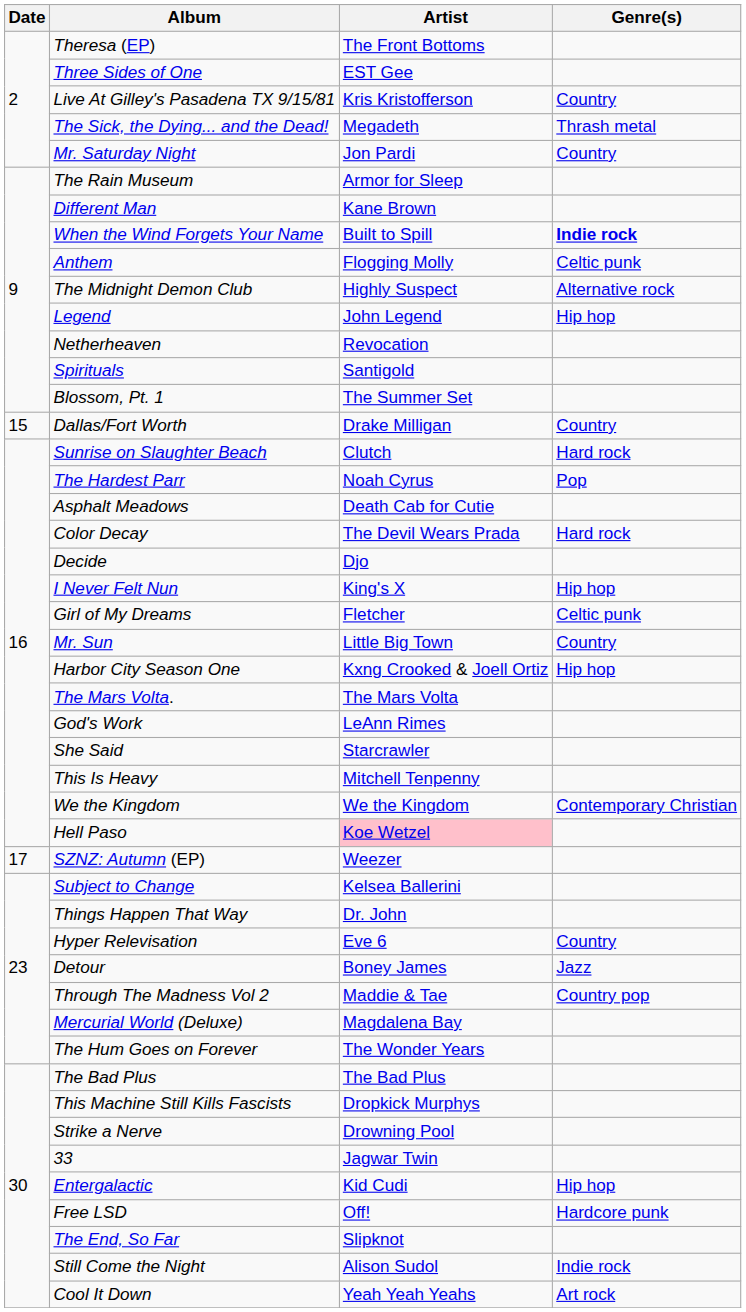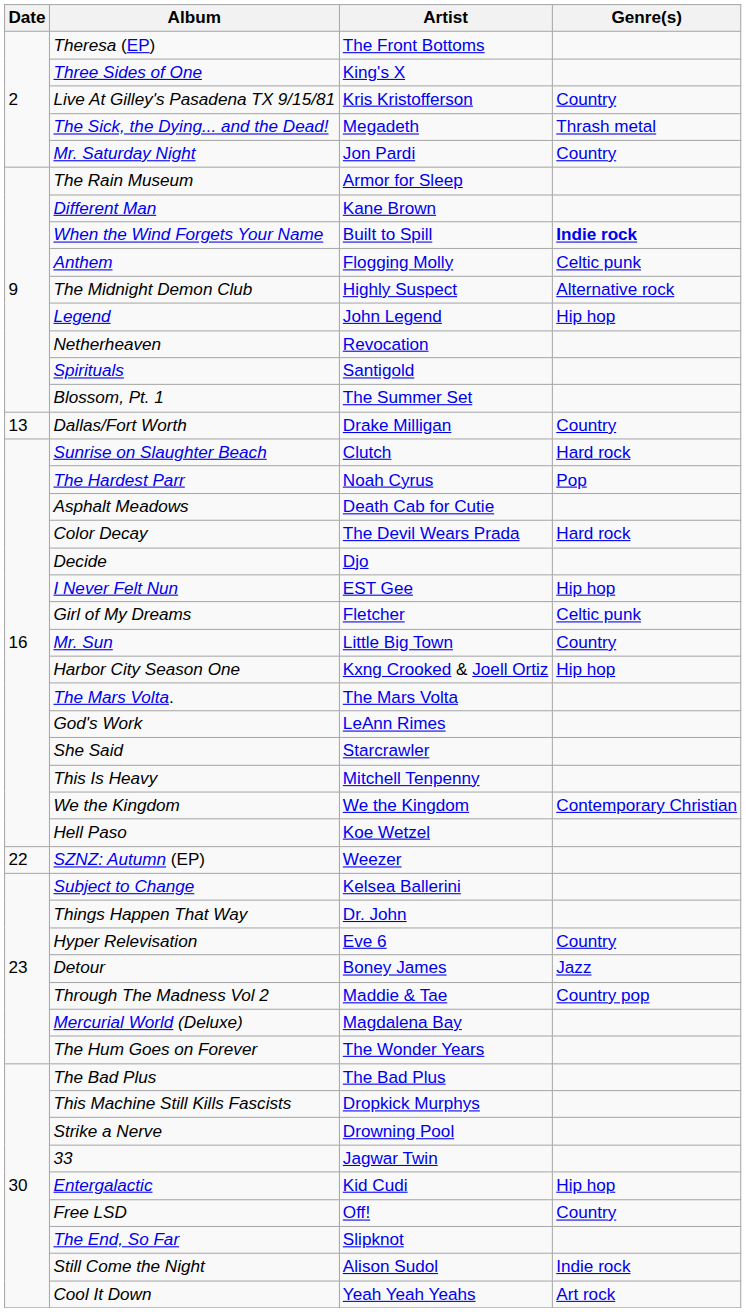 <table class="wikitable">
 <tr>
 <th>Date</th>
 <th>Album</th>
 <th>Artist</th>
 <th>Genre(s)</th>
 </tr>
 <tr>
 <td rowspan="5">2</td>
 <td><em>Theresa</em> (<a href='#'>EP</a>)</td>
 <td><a href='#'>The Front Bottoms</a></td>
 <td></td>
 </tr>
 <tr>
 <td><em><a href='#'>Three Sides of One</a></em></td>
-<td><a href='#'>EST Gee</a></td>
+<td><a href='#'>King's X</a></td>
 <td></td>
 </tr>
 <tr>
 <td><em>Live At Gilley's Pasadena TX 9/15/81</em></td>
 <td><a href='#'>Kris Kristofferson</a></td>
 <td><a href='#'>Country</a></td>
 </tr>
 <tr>
 <td><em><a href='#'>The Sick, the Dying... and the Dead!</a></em></td>
 <td><a href='#'>Megadeth</a></td>
 <td><a href='#'>Thrash metal</a></td>
 </tr>
 <tr>
 <td><em><a href='#'>Mr. Saturday Night</a></em></td>
 <td><a href='#'>Jon Pardi</a></td>
 <td><a href='#'>Country</a></td>
 </tr>
 <tr>
 <td rowspan="9">9</td>
 <td><em>The Rain Museum</em></td>
 <td><a href='#'>Armor for Sleep</a></td>
 <td></td>
 </tr>
 <tr>
 <td><em><a href='#'>Different Man</a></em></td>
 <td><a href='#'>Kane Brown</a></td>
 <td></td>
 </tr>
 <tr>
 <td><em><a href='#'>When the Wind Forgets Your Name</a></em></td>
 <td><a href='#'>Built to Spill</a></td>
 <td><strong><a href='#'>Indie rock</a></strong></td>
 </tr>
 <tr>
 <td><em><a href='#'>Anthem</a></em></td>
 <td><a href='#'>Flogging Molly</a></td>
 <td><a href='#'>Celtic punk</a></td>
 </tr>
 <tr>
 <td><em>The Midnight Demon Club</em></td>
 <td><a href='#'>Highly Suspect</a></td>
 <td><a href='#'>Alternative rock</a></td>
 </tr>
 <tr>
 <td><em><a href='#'>Legend</a></em></td>
 <td><a href='#'>John Legend</a></td>
 <td><a href='#'>Hip hop</a></td>
 </tr>
 <tr>
 <td><em>Netherheaven</em></td>
 <td><a href='#'>Revocation</a></td>
 <td></td>
 </tr>
 <tr>
 <td><em><a href='#'>Spirituals</a></em></td>
 <td><a href='#'>Santigold</a></td>
 <td></td>
 </tr>
 <tr>
 <td><em>Blossom, Pt. 1</em></td>
 <td><a href='#'>The Summer Set</a></td>
 <td></td>
 </tr>
 <tr>
-<td>15</td>
+<td>13</td>
 <td><em>Dallas/Fort Worth</em></td>
 <td><a href='#'>Drake Milligan</a></td>
 <td><a href='#'>Country</a></td>
 </tr>
 <tr>
 <td rowspan="15">16</td>
 <td><em><a href='#'>Sunrise on Slaughter Beach</a></em></td>
 <td><a href='#'>Clutch</a></td>
 <td><a href='#'>Hard rock</a></td>
 </tr>
 <tr>
 <td><em><a href='#'>The Hardest Parr</a></em></td>
 <td><a href='#'>Noah Cyrus</a></td>
 <td><a href='#'>Pop</a></td>
 </tr>
 <tr>
 <td><em>Asphalt Meadows</em></td>
 <td><a href='#'>Death Cab for Cutie</a></td>
 <td></td>
 </tr>
 <tr>
 <td><em>Color Decay</em></td>
 <td><a href='#'>The Devil Wears Prada</a></td>
 <td><a href='#'>Hard rock</a></td>
 </tr>
 <tr>
 <td><em>Decide</em></td>
 <td><a href='#'>Djo</a></td>
 <td></td>
 </tr>
 <tr>
 <td><em><a href='#'>I Never Felt Nun</a></em></td>
-<td><a href='#'>King's X</a></td>
+<td><a href='#'>EST Gee</a></td>
 <td><a href='#'>Hip hop</a></td>
 </tr>
 <tr>
 <td><em>Girl of My Dreams</em></td>
 <td><a href='#'>Fletcher</a></td>
 <td><a href='#'>Celtic punk</a></td>
 </tr>
 <tr>
 <td><em><a href='#'>Mr. Sun</a></em></td>
 <td><a href='#'>Little Big Town</a></td>
 <td><a href='#'>Country</a></td>
 </tr>
 <tr>
 <td><em>Harbor City Season One</em></td>
 <td><a href='#'>Kxng Crooked</a> & <a href='#'>Joell Ortiz</a></td>
 <td><a href='#'>Hip hop</a></td>
 </tr>
 <tr>
 <td><em><a href='#'>The Mars Volta</a></em>.</td>
 <td><a href='#'>The Mars Volta</a></td>
 <td></td>
 </tr>
 <tr>
 <td><em>God's Work</em></td>
 <td><a href='#'>LeAnn Rimes</a></td>
 <td></td>
 </tr>
 <tr>
 <td><em>She Said</em></td>
 <td><a href='#'>Starcrawler</a></td>
 <td></td>
 </tr>
 <tr>
 <td><em>This Is Heavy</em></td>
 <td><a href='#'>Mitchell Tenpenny</a></td>
 <td></td>
 </tr>
 <tr>
 <td><em>We the Kingdom</em></td>
 <td><a href='#'>We the Kingdom</a></td>
 <td><a href='#'>Contemporary Christian</a></td>
 </tr>
 <tr>
 <td><em>Hell Paso</em></td>
-<td style="background: pink;"><a href='#'>Koe Wetzel</a></td>
+<td><a href='#'>Koe Wetzel</a></td>
 <td></td>
 </tr>
 <tr>
-<td>17</td>
+<td>22</td>
 <td><em><a href='#'>SZNZ: Autumn</a></em> (EP)</td>
 <td><a href='#'>Weezer</a></td>
 <td></td>
 </tr>
 <tr>
 <td rowspan="7">23</td>
 <td><em><a href='#'>Subject to Change</a></em></td>
 <td><a href='#'>Kelsea Ballerini</a></td>
 <td></td>
 </tr>
 <tr>
 <td><em>Things Happen That Way</em></td>
 <td><a href='#'>Dr. John</a></td>
 <td></td>
 </tr>
 <tr>
 <td><em>Hyper Relevisation</em></td>
 <td><a href='#'>Eve 6</a></td>
 <td><a href='#'>Country</a></td>
 </tr>
 <tr>
 <td><em>Detour</em></td>
 <td><a href='#'>Boney James</a></td>
 <td><a href='#'>Jazz</a></td>
 </tr>
 <tr>
 <td><em>Through The Madness Vol 2</em></td>
 <td><a href='#'>Maddie & Tae</a></td>
 <td><a href='#'>Country pop</a></td>
 </tr>
 <tr>
 <td><em><a href='#'>Mercurial World</a> (Deluxe)</em></td>
 <td><a href='#'>Magdalena Bay</a></td>
 <td></td>
 </tr>
 <tr>
 <td><em>The Hum Goes on Forever</em></td>
 <td><a href='#'>The Wonder Years</a></td>
 <td></td>
 </tr>
 <tr>
 <td rowspan="9">30</td>
 <td><em>The Bad Plus</em></td>
 <td><a href='#'>The Bad Plus</a></td>
 <td></td>
 </tr>
 <tr>
 <td><em>This Machine Still Kills Fascists</em></td>
 <td><a href='#'>Dropkick Murphys</a></td>
 <td></td>
 </tr>
 <tr>
 <td><em>Strike a Nerve</em></td>
 <td><a href='#'>Drowning Pool</a></td>
 <td></td>
 </tr>
 <tr>
 <td><em>33</em></td>
 <td><a href='#'>Jagwar Twin</a></td>
 <td></td>
 </tr>
 <tr>
 <td><em><a href='#'>Entergalactic</a></em></td>
 <td><a href='#'>Kid Cudi</a></td>
 <td><a href='#'>Hip hop</a></td>
 </tr>
 <tr>
 <td><em>Free LSD</em></td>
 <td><a href='#'>Off!</a></td>
-<td><a href='#'>Hardcore punk</a></td>
+<td><a href='#'>Country</a></td>
 </tr>
 <tr>
 <td><em><a href='#'>The End, So Far</a></em></td>
 <td><a href='#'>Slipknot</a></td>
 <td></td>
 </tr>
 <tr>
 <td><em>Still Come the Night</em></td>
 <td><a href='#'>Alison Sudol</a></td>
 <td><a href='#'>Indie rock</a></td>
 </tr>
 <tr>
 <td><em>Cool It Down</em></td>
 <td><a href='#'>Yeah Yeah Yeahs</a></td>
 <td><a href='#'>Art rock</a></td>
 </tr>
 </table>
